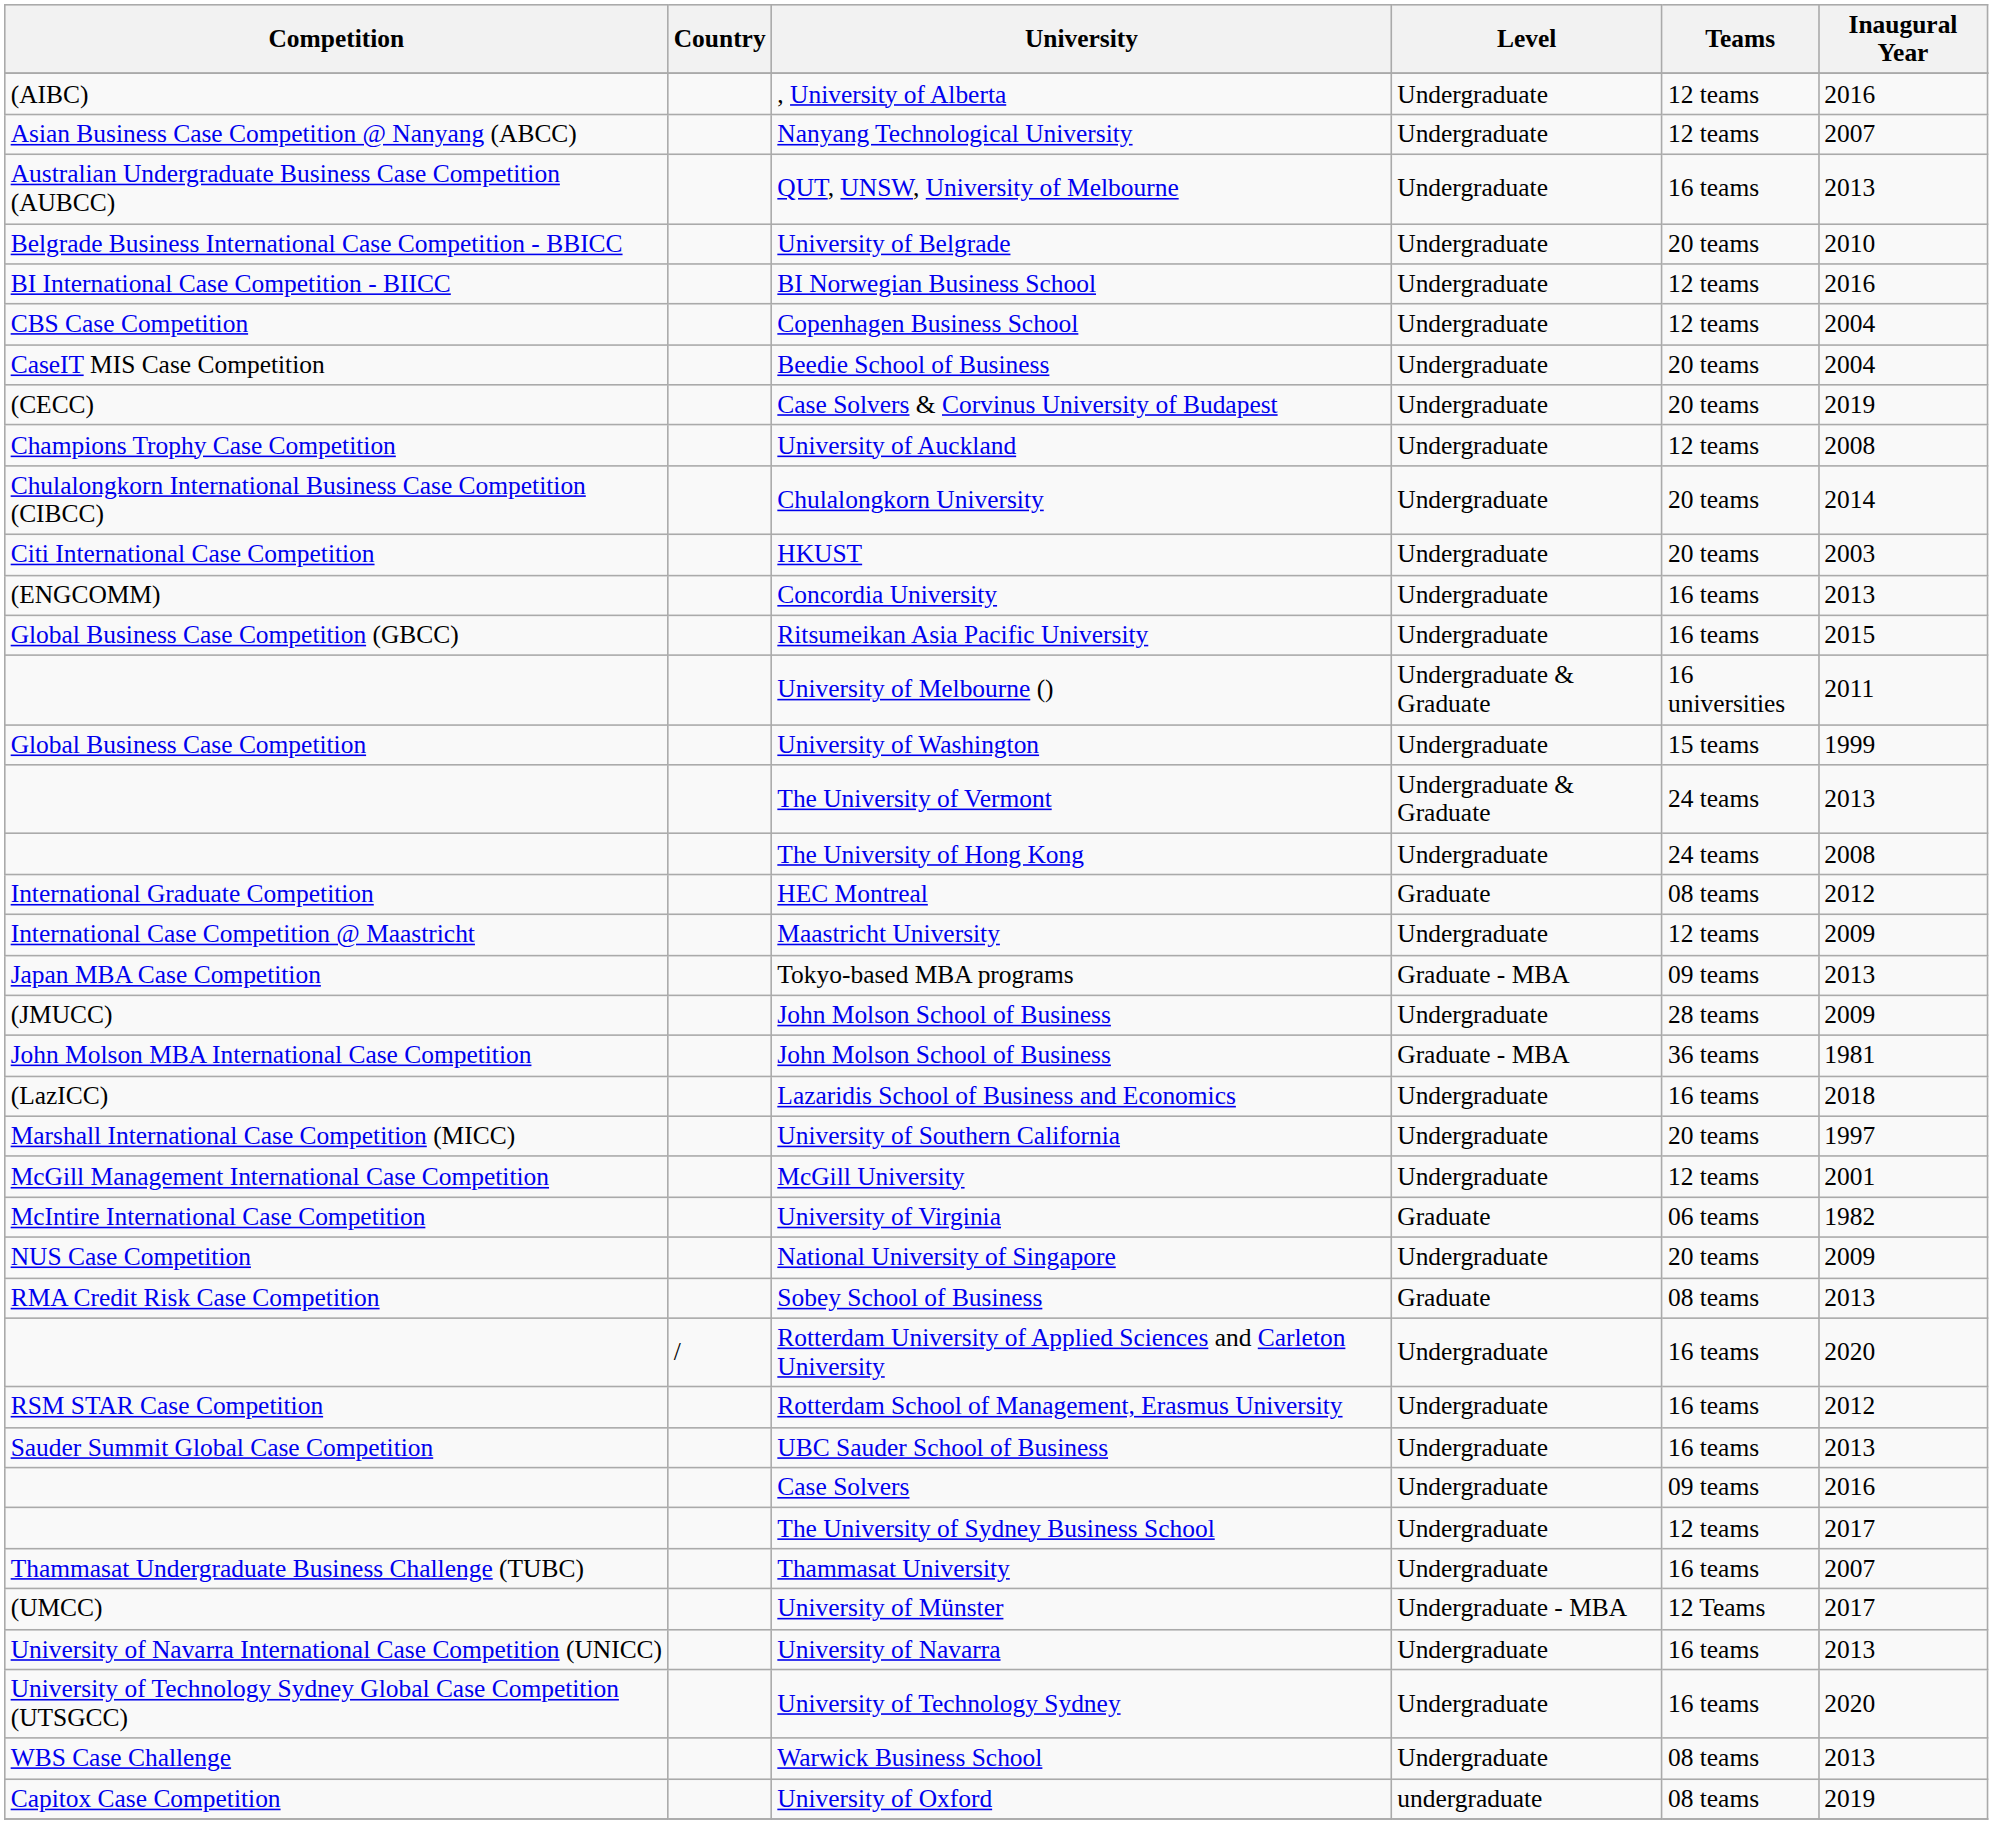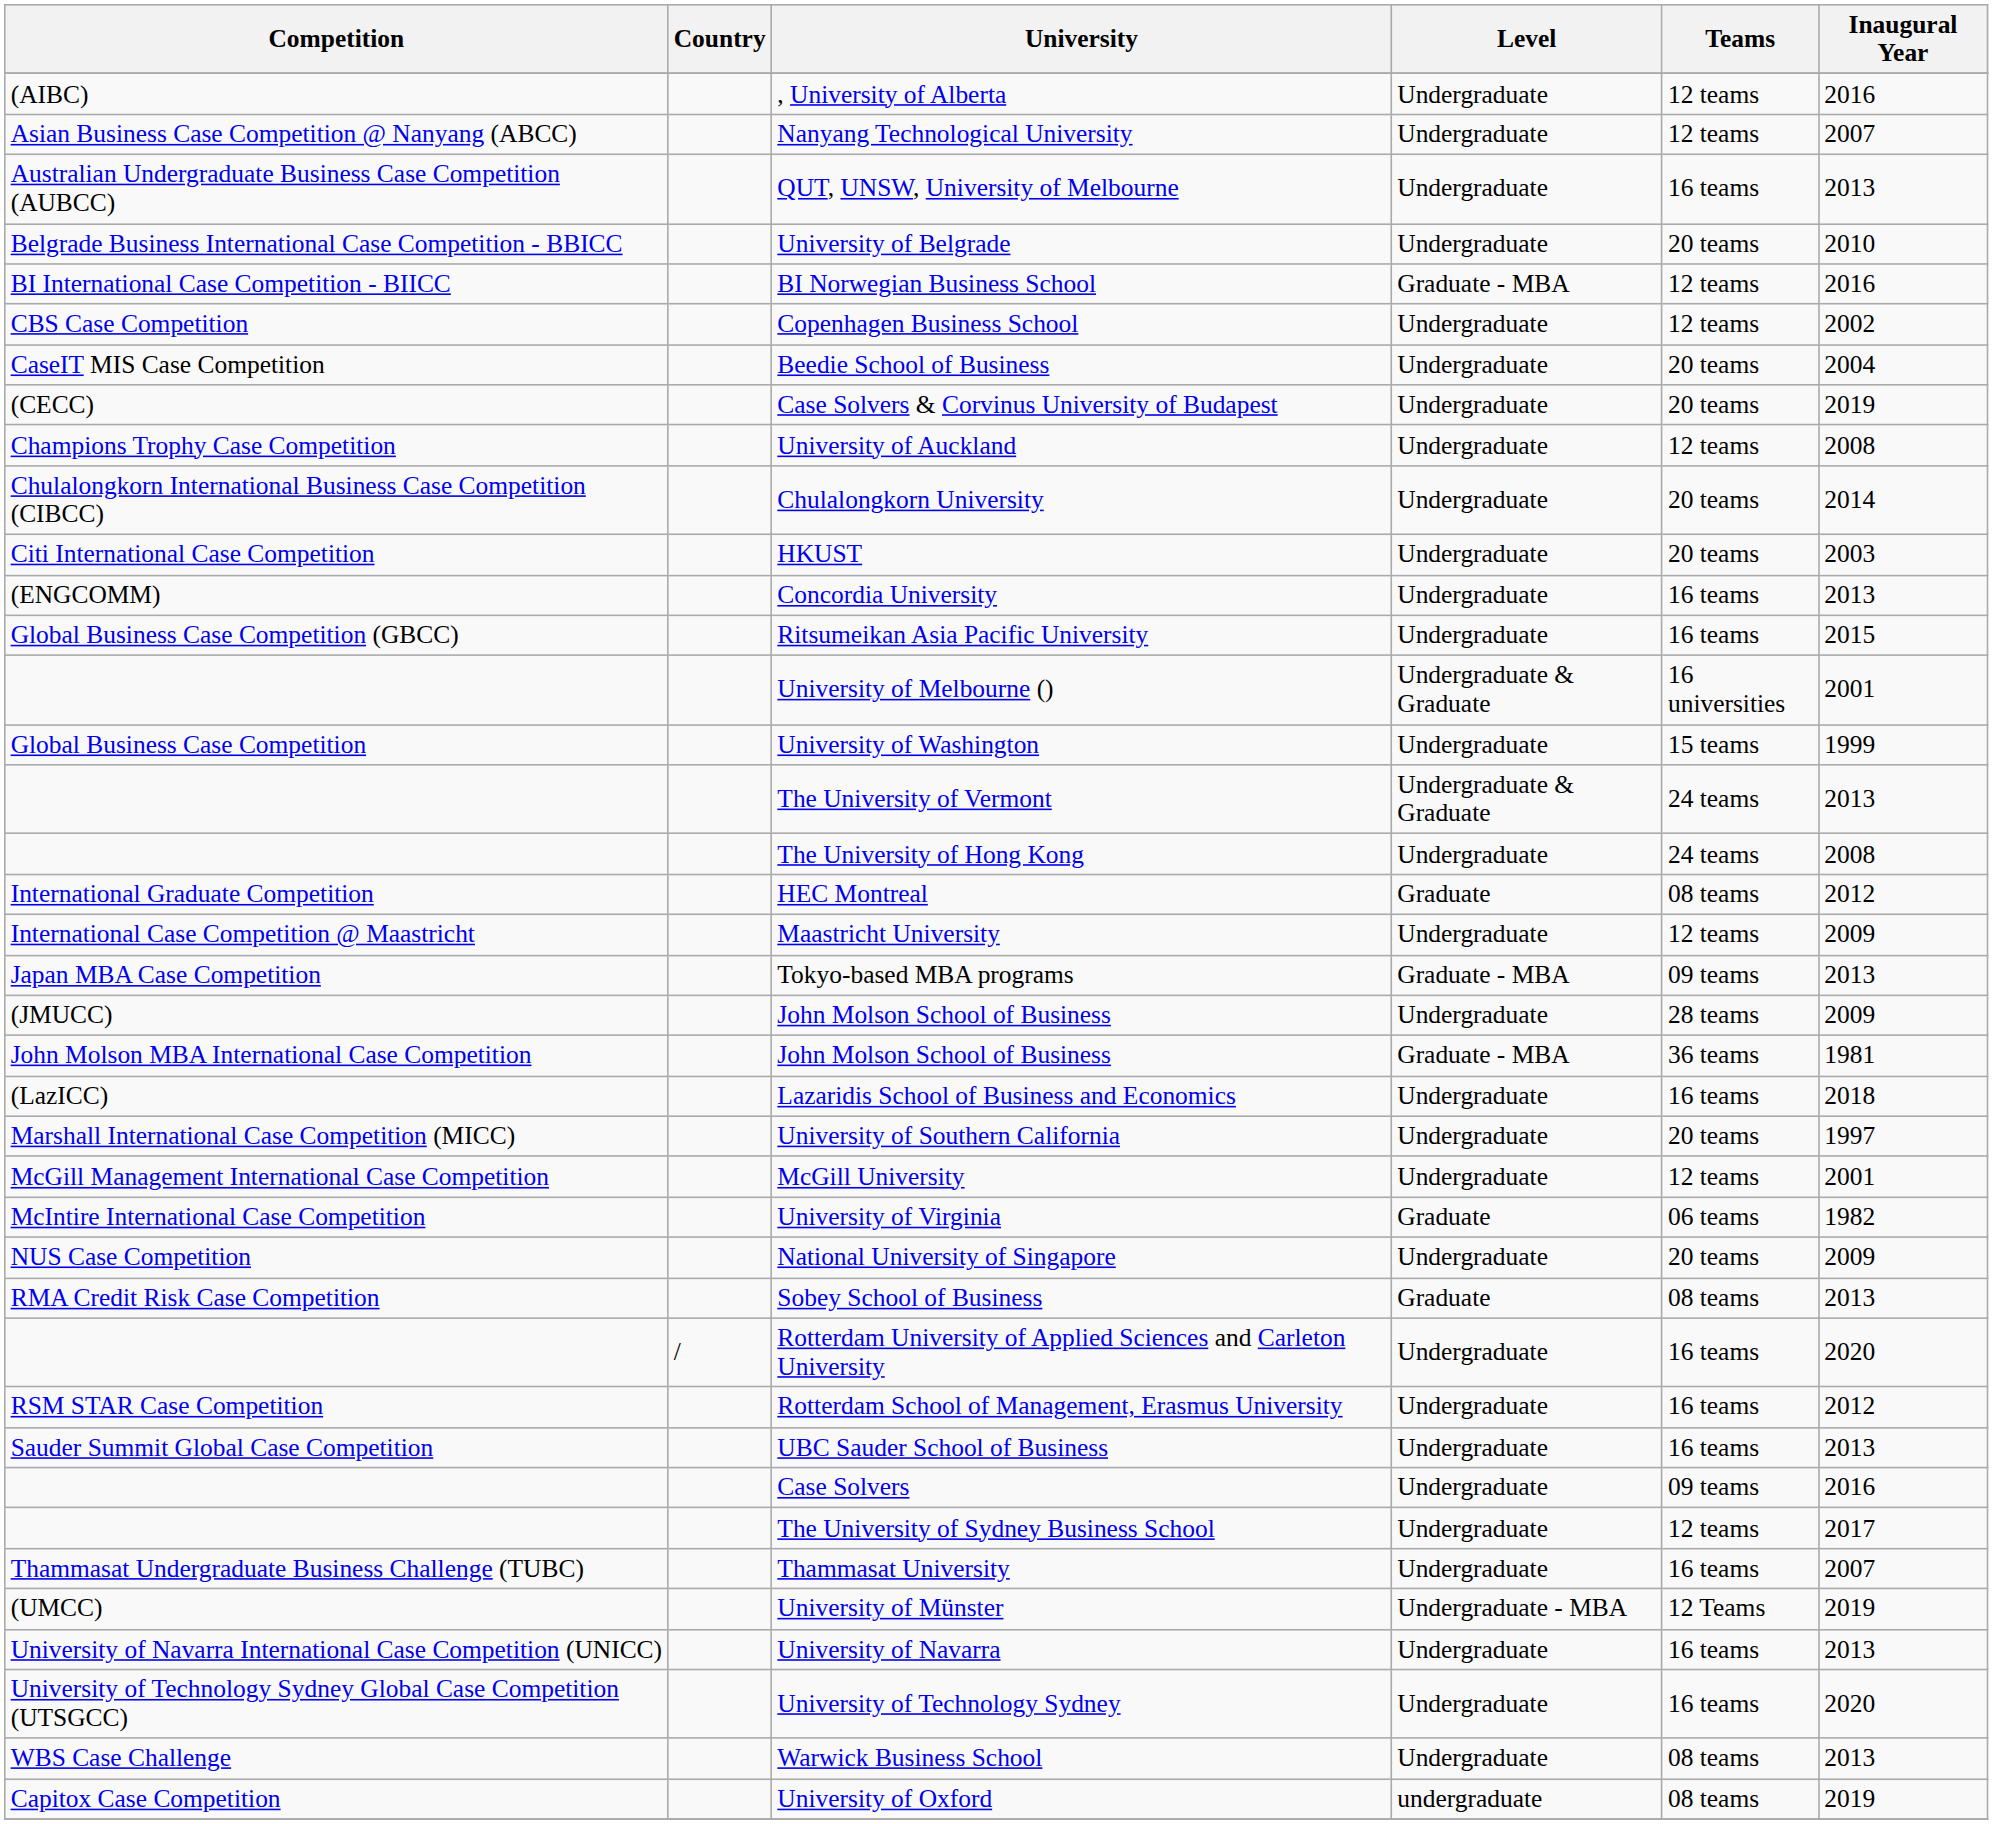 <table class="wikitable sortable">
 <tr>
 <th>Competition</th>
 <th>Country</th>
 <th>University</th>
 <th>Level</th>
 <th>Teams</th>
 <th>Inaugural Year</th>
 </tr>
 <tr>
 </tr>
 <tr>
 <td> (AIBC)</td>
 <td></td>
 <td>, <a href='#'>University of Alberta</a></td>
 <td>Undergraduate</td>
 <td>12 teams</td>
 <td>2016</td>
 </tr>
 <tr>
 <td><a href='#'>Asian Business Case Competition @ Nanyang</a> (ABCC)</td>
 <td></td>
 <td><a href='#'>Nanyang Technological University</a></td>
 <td>Undergraduate</td>
 <td>12 teams</td>
 <td>2007</td>
 </tr>
 <tr>
 <td><a href='#'>Australian Undergraduate Business Case Competition</a> (AUBCC)</td>
 <td></td>
 <td><a href='#'>QUT</a>, <a href='#'>UNSW</a>, <a href='#'>University of Melbourne</a></td>
 <td>Undergraduate</td>
 <td>16 teams</td>
 <td>2013<br></td>
 </tr>
 <tr>
 <td><a href='#'>Belgrade Business International Case Competition - BBICC</a></td>
 <td></td>
 <td><a href='#'>University of Belgrade</a></td>
 <td>Undergraduate</td>
 <td>20 teams</td>
 <td>2010</td>
 </tr>
 <tr>
 <td><a href='#'>BI International Case Competition - BIICC</a></td>
 <td></td>
 <td><a href='#'>BI Norwegian Business School</a></td>
-<td>Undergraduate</td>
+<td>Graduate - MBA</td>
 <td>12 teams</td>
 <td>2016</td>
 </tr>
 <tr>
 <td><a href='#'>CBS Case Competition</a></td>
 <td></td>
 <td><a href='#'>Copenhagen Business School</a></td>
 <td>Undergraduate</td>
 <td>12 teams</td>
-<td>2004</td>
+<td>2002</td>
 </tr>
 <tr>
 <td><a href='#'>CaseIT</a> MIS Case Competition</td>
 <td></td>
 <td><a href='#'>Beedie School of Business</a></td>
 <td>Undergraduate</td>
 <td>20 teams</td>
 <td>2004</td>
 </tr>
 <tr>
 <td> (CECC)</td>
 <td></td>
 <td><a href='#'>Case Solvers</a> & <a href='#'>Corvinus University of Budapest</a></td>
 <td>Undergraduate</td>
 <td>20 teams</td>
 <td>2019</td>
 </tr>
 <tr>
 <td><a href='#'>Champions Trophy Case Competition</a></td>
 <td></td>
 <td><a href='#'>University of Auckland</a></td>
 <td>Undergraduate</td>
 <td>12 teams</td>
 <td>2008</td>
 </tr>
 <tr>
 <td><a href='#'>Chulalongkorn International Business Case Competition</a> (CIBCC)</td>
 <td></td>
 <td><a href='#'>Chulalongkorn University</a></td>
 <td>Undergraduate</td>
 <td>20 teams</td>
 <td>2014</td>
 </tr>
 <tr>
 <td><a href='#'>Citi International Case Competition</a></td>
 <td></td>
 <td><a href='#'>HKUST</a></td>
 <td>Undergraduate</td>
 <td>20 teams</td>
 <td>2003</td>
 </tr>
 <tr>
 <td>(ENGCOMM)</td>
 <td></td>
 <td><a href='#'>Concordia University</a></td>
 <td>Undergraduate</td>
 <td>16 teams</td>
 <td>2013</td>
 </tr>
 <tr>
 <td><a href='#'>Global Business Case Competition</a> (GBCC)</td>
 <td></td>
 <td><a href='#'>Ritsumeikan Asia Pacific University</a></td>
 <td>Undergraduate</td>
 <td>16 teams</td>
 <td>2015</td>
 </tr>
 <tr>
 <td></td>
 <td></td>
 <td><a href='#'>University of Melbourne</a> ()</td>
 <td>Undergraduate & Graduate</td>
 <td>16 universities</td>
-<td>2011</td>
+<td>2001</td>
 </tr>
 <tr>
 <td><a href='#'>Global Business Case Competition</a></td>
 <td></td>
 <td><a href='#'>University of Washington</a></td>
 <td>Undergraduate</td>
 <td>15 teams</td>
 <td>1999</td>
 </tr>
 <tr>
 <td></td>
 <td></td>
 <td><a href='#'>The University of Vermont</a></td>
 <td>Undergraduate & Graduate</td>
 <td>24 teams</td>
 <td>2013</td>
 </tr>
 <tr>
 <td></td>
 <td></td>
 <td><a href='#'>The University of Hong Kong</a></td>
 <td>Undergraduate</td>
 <td>24 teams</td>
 <td>2008</td>
 </tr>
 <tr>
 <td><a href='#'>International Graduate Competition</a></td>
 <td></td>
 <td><a href='#'>HEC Montreal</a></td>
 <td>Graduate</td>
 <td>08 teams</td>
 <td>2012</td>
 </tr>
 <tr>
 <td><a href='#'>International Case Competition @ Maastricht</a></td>
 <td></td>
 <td><a href='#'>Maastricht University</a></td>
 <td>Undergraduate</td>
 <td>12 teams</td>
 <td>2009</td>
 </tr>
 <tr>
 <td><a href='#'>Japan MBA Case Competition</a></td>
 <td></td>
 <td>Tokyo-based MBA programs</td>
 <td>Graduate - MBA</td>
 <td>09 teams</td>
 <td>2013</td>
 </tr>
 <tr>
 <td> (JMUCC)</td>
 <td></td>
 <td><a href='#'>John Molson School of Business</a></td>
 <td>Undergraduate</td>
 <td>28 teams</td>
 <td>2009</td>
 </tr>
 <tr>
 <td><a href='#'>John Molson MBA International Case Competition</a></td>
 <td></td>
 <td><a href='#'>John Molson School of Business</a></td>
 <td>Graduate - MBA</td>
 <td>36 teams</td>
 <td>1981</td>
 </tr>
 <tr |->
 <td> (LazICC)</td>
 <td></td>
 <td><a href='#'>Lazaridis School of Business and Economics</a></td>
 <td>Undergraduate</td>
 <td>16 teams</td>
 <td>2018</td>
 </tr>
 <tr>
 <td><a href='#'>Marshall International Case Competition</a> (MICC)</td>
 <td></td>
 <td><a href='#'>University of Southern California</a></td>
 <td>Undergraduate</td>
 <td>20 teams</td>
 <td>1997</td>
 </tr>
 <tr>
 <td><a href='#'>McGill Management International Case Competition</a></td>
 <td></td>
 <td><a href='#'>McGill University</a></td>
 <td>Undergraduate</td>
 <td>12 teams</td>
 <td>2001</td>
 </tr>
 <tr>
 <td><a href='#'>McIntire International Case Competition</a></td>
 <td></td>
 <td><a href='#'>University of Virginia</a></td>
 <td>Graduate</td>
 <td>06 teams</td>
 <td>1982</td>
 </tr>
 <tr |->
 <td><a href='#'>NUS Case Competition</a></td>
 <td></td>
 <td><a href='#'>National University of Singapore</a></td>
 <td>Undergraduate</td>
 <td>20 teams</td>
 <td>2009</td>
 </tr>
 <tr>
 <td><a href='#'>RMA Credit Risk Case Competition</a></td>
 <td></td>
 <td><a href='#'>Sobey School of Business</a></td>
 <td>Graduate</td>
 <td>08 teams</td>
 <td>2013</td>
 </tr>
 <tr>
 <td></td>
 <td> / </td>
 <td><a href='#'>Rotterdam University of Applied Sciences</a> and <a href='#'>Carleton University</a></td>
 <td>Undergraduate</td>
 <td>16 teams</td>
 <td>2020</td>
 </tr>
 <tr>
 <td><a href='#'>RSM STAR Case Competition</a></td>
 <td></td>
 <td><a href='#'>Rotterdam School of Management, Erasmus University</a></td>
 <td>Undergraduate</td>
 <td>16 teams</td>
 <td>2012</td>
 </tr>
 <tr>
 <td><a href='#'>Sauder Summit Global Case Competition</a></td>
 <td></td>
 <td><a href='#'>UBC Sauder School of Business</a></td>
 <td>Undergraduate</td>
 <td>16 teams</td>
 <td>2013</td>
 </tr>
 <tr>
 <td></td>
 <td></td>
 <td><a href='#'>Case Solvers</a></td>
 <td>Undergraduate</td>
 <td>09 teams</td>
 <td>2016</td>
 </tr>
 <tr>
 <td></td>
 <td></td>
 <td><a href='#'>The University of Sydney Business School</a></td>
 <td>Undergraduate</td>
 <td>12 teams</td>
 <td>2017</td>
 </tr>
 <tr>
 <td><a href='#'>Thammasat Undergraduate Business Challenge</a> (TUBC)</td>
 <td></td>
 <td><a href='#'>Thammasat University</a></td>
 <td>Undergraduate</td>
 <td>16 teams</td>
 <td>2007</td>
 </tr>
 <tr>
 <td> (UMCC)</td>
 <td></td>
 <td><a href='#'>University of Münster</a></td>
 <td>Undergraduate - MBA</td>
 <td>12 Teams</td>
-<td>2017</td>
+<td>2019</td>
 </tr>
 <tr>
 <td><a href='#'>University of Navarra International Case Competition</a> (UNICC)</td>
 <td></td>
 <td><a href='#'>University of Navarra</a></td>
 <td>Undergraduate</td>
 <td>16 teams</td>
 <td>2013</td>
 </tr>
 <tr>
 <td><a href='#'>University of Technology Sydney Global Case Competition</a> (UTSGCC)</td>
 <td></td>
 <td><a href='#'>University of Technology Sydney</a></td>
 <td>Undergraduate</td>
 <td>16 teams</td>
 <td>2020</td>
 </tr>
 <tr>
 <td><a href='#'>WBS Case Challenge</a></td>
 <td></td>
 <td><a href='#'>Warwick Business School</a></td>
 <td>Undergraduate</td>
 <td>08 teams</td>
 <td>2013</td>
 </tr>
 <tr>
 <td><a href='#'>Capitox Case Competition</a></td>
 <td></td>
 <td><a href='#'>University of Oxford</a></td>
 <td>undergraduate</td>
 <td>08 teams</td>
 <td>2019</td>
 </tr>
 <tr |->
 </tr>
 </table>
